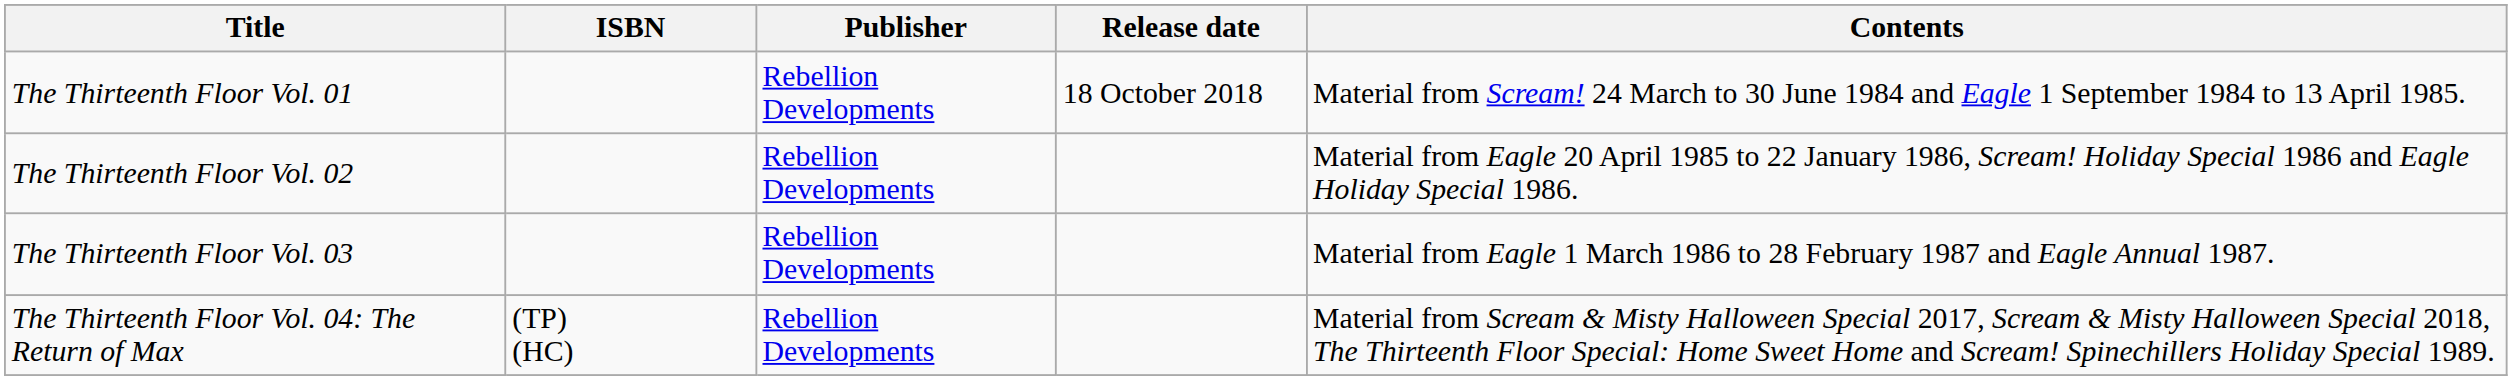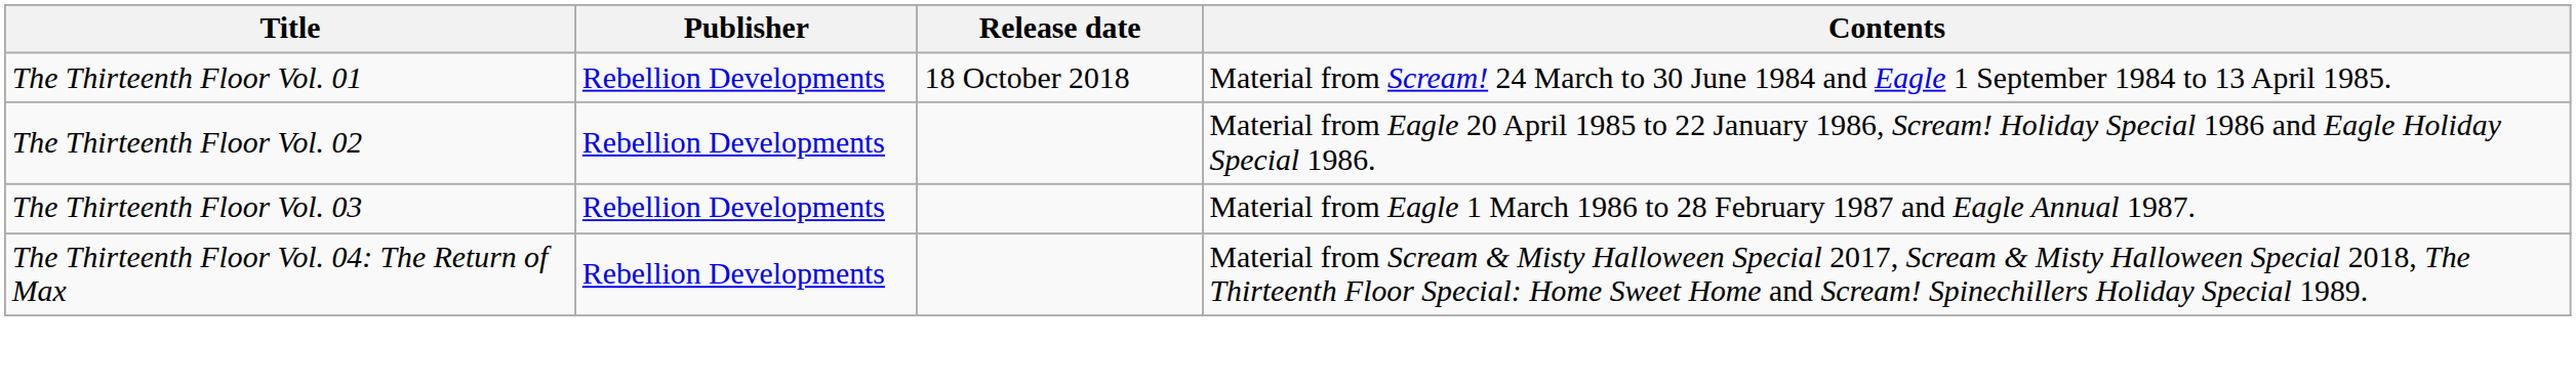 <table class="wikitable" width="85%">
 <tr>
 <th width=20%>Title</th>
-<th width=10%>ISBN</th>
 <th width=12%>Publisher</th>
 <th width=10%>Release date</th>
 <th width=48%>Contents</th>
 </tr>
 <tr>
 <td><em>The Thirteenth Floor Vol. 01</em></td>
-<td></td>
 <td><a href='#'>Rebellion Developments</a></td>
 <td>18 October 2018</td>
 <td>Material from <em><a href='#'>Scream!</a></em> 24 March to 30 June 1984 and <em><a href='#'>Eagle</a></em> 1 September 1984 to 13 April 1985.</td>
 </tr>
 <tr>
 <td><em>The Thirteenth Floor Vol. 02</em></td>
-<td></td>
 <td><a href='#'>Rebellion Developments</a></td>
 <td></td>
 <td>Material from <em>Eagle</em> 20 April 1985 to 22 January 1986, <em>Scream! Holiday Special</em> 1986 and <em>Eagle Holiday Special</em> 1986.</td>
 </tr>
 <tr>
 <td><em>The Thirteenth Floor Vol. 03</em></td>
-<td></td>
 <td><a href='#'>Rebellion Developments</a></td>
 <td></td>
 <td>Material from <em>Eagle</em> 1 March 1986 to 28 February 1987 and <em>Eagle Annual</em> 1987.</td>
 </tr>
 <tr>
 <td><em>The Thirteenth Floor Vol. 04: The Return of Max</em></td>
-<td> (TP)<br> (HC)</td>
 <td><a href='#'>Rebellion Developments</a></td>
 <td></td>
 <td>Material from <em>Scream & Misty Halloween Special</em> 2017, <em>Scream & Misty Halloween Special</em> 2018, <em>The Thirteenth Floor Special: Home Sweet Home</em> and <em>Scream! Spinechillers Holiday Special</em> 1989.</td>
 </tr>
 </table>
